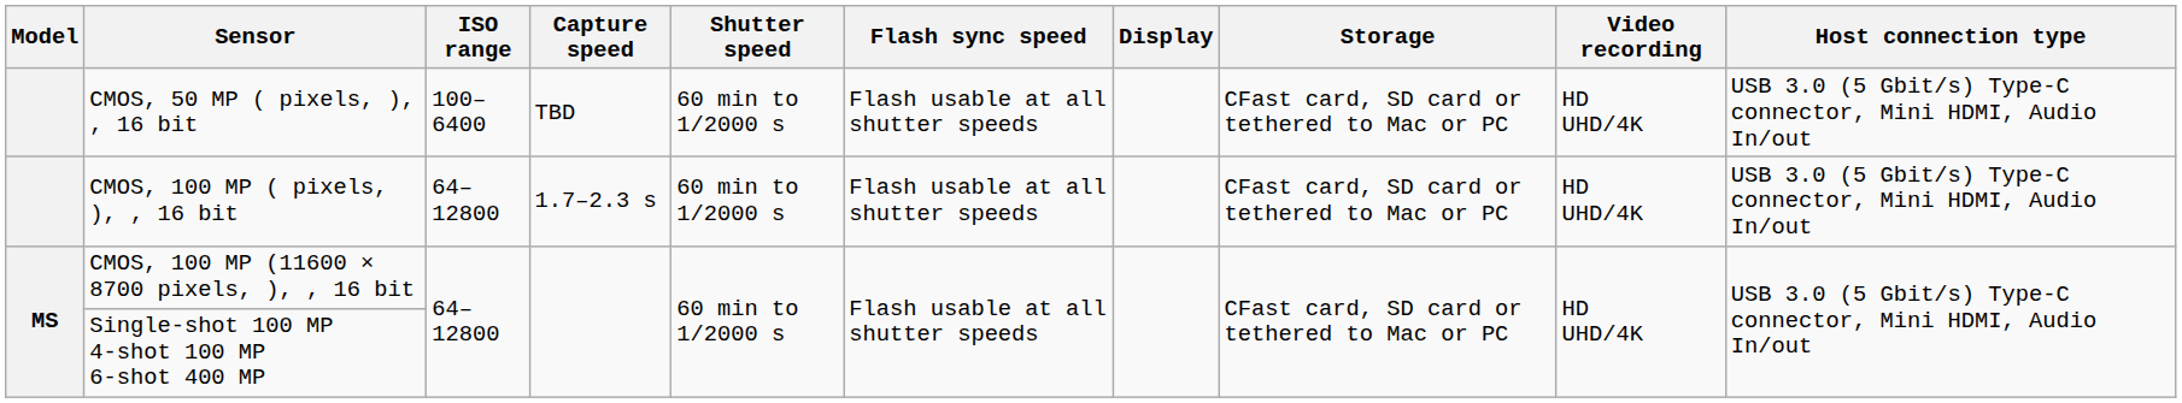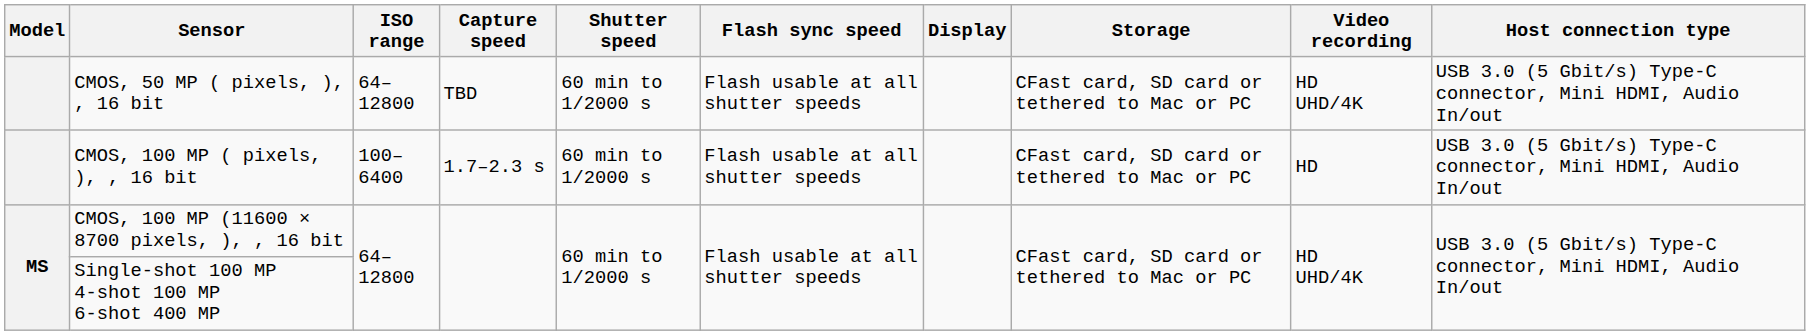 <table class="wikitable">
 <tr>
 <th>Model</th>
 <th>Sensor</th>
 <th>ISO range</th>
 <th>Capture speed</th>
 <th>Shutter speed</th>
 <th>Flash sync speed</th>
 <th>Display</th>
 <th>Storage</th>
 <th>Video recording</th>
 <th>Host connection type</th>
 </tr>
 <tr>
 <th></th>
 <td>CMOS, 50 MP ( pixels, ), , 16 bit</td>
-<td>100–6400</td>
+<td>64–12800</td>
 <td>TBD</td>
 <td>60 min to 1/2000 s</td>
 <td>Flash usable at all shutter speeds</td>
 <td></td>
 <td>CFast card, SD card or tethered to Mac or PC</td>
 <td>HD <br>UHD/4K </td>
 <td>USB 3.0 (5 Gbit/s) Type-C connector, Mini HDMI, Audio In/out</td>
 </tr>
 <tr>
 <th></th>
 <td>CMOS, 100 MP ( pixels, ), , 16 bit</td>
-<td>64–12800</td>
+<td>100–6400</td>
 <td>1.7–2.3 s</td>
 <td>60 min to 1/2000 s</td>
 <td>Flash usable at all shutter speeds</td>
 <td></td>
 <td>CFast card, SD card or tethered to Mac or PC</td>
-<td>HD <br>UHD/4K </td>
+<td>HD </td>
 <td>USB 3.0 (5 Gbit/s) Type-C connector, Mini HDMI, Audio In/out</td>
 </tr>
 <tr>
 <th rowspan="2"> MS</th>
 <td>CMOS, 100 MP (11600 × 8700 pixels, ), , 16 bit</td>
 <td rowspan="2">64–12800</td>
 <td rowspan="2"></td>
 <td rowspan="2">60 min to 1/2000 s</td>
 <td rowspan="2">Flash usable at all shutter speeds</td>
 <td rowspan="2"></td>
 <td rowspan="2">CFast card, SD card or tethered to Mac or PC</td>
 <td rowspan="2">HD <br>UHD/4K </td>
 <td rowspan="2">USB 3.0 (5 Gbit/s) Type-C connector, Mini HDMI, Audio In/out</td>
 </tr>
 <tr>
 <td>Single-shot 100 MP<br>4-shot 100 MP<br>6-shot 400 MP</td>
 </tr>
 </table>
